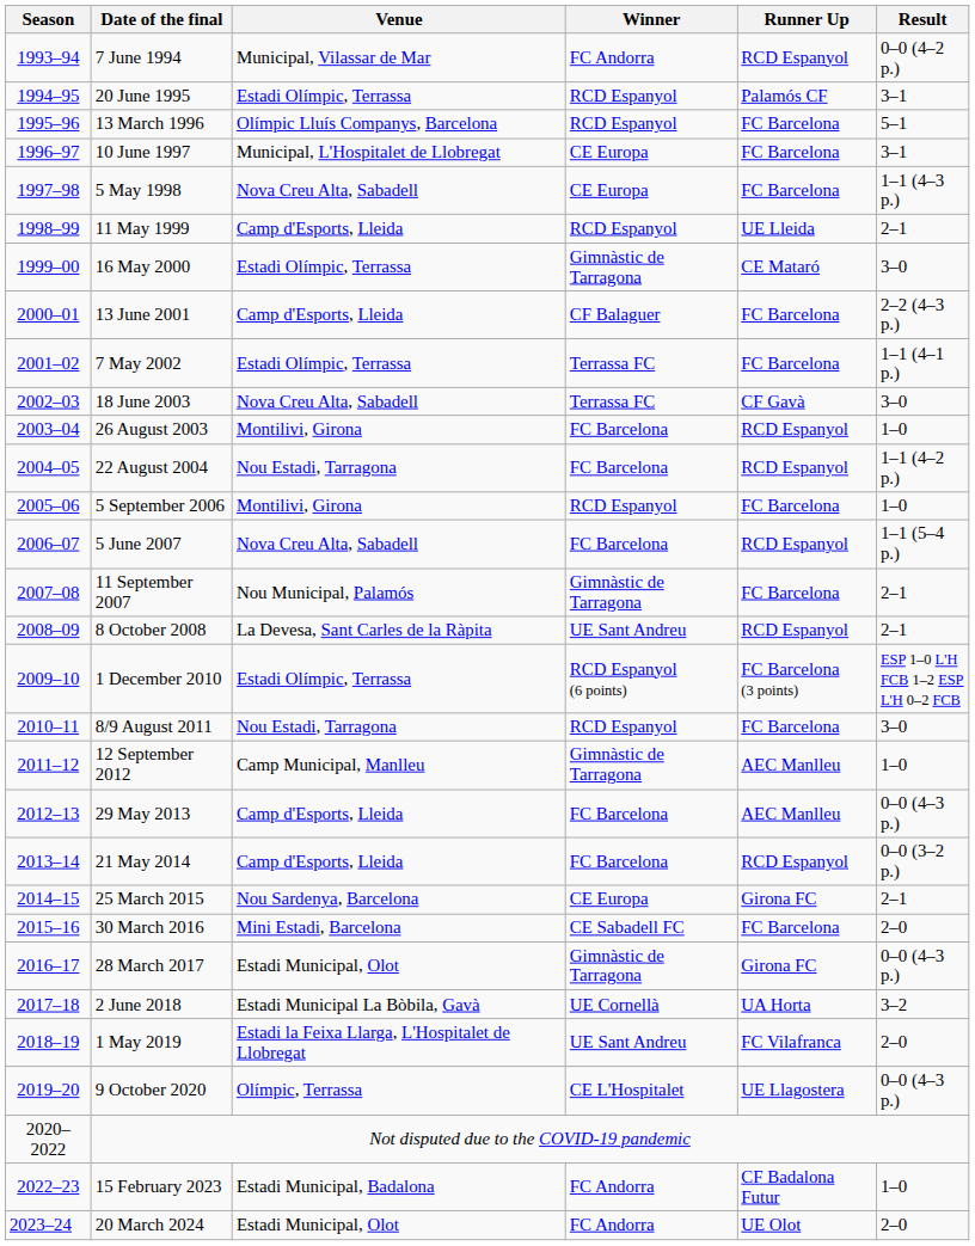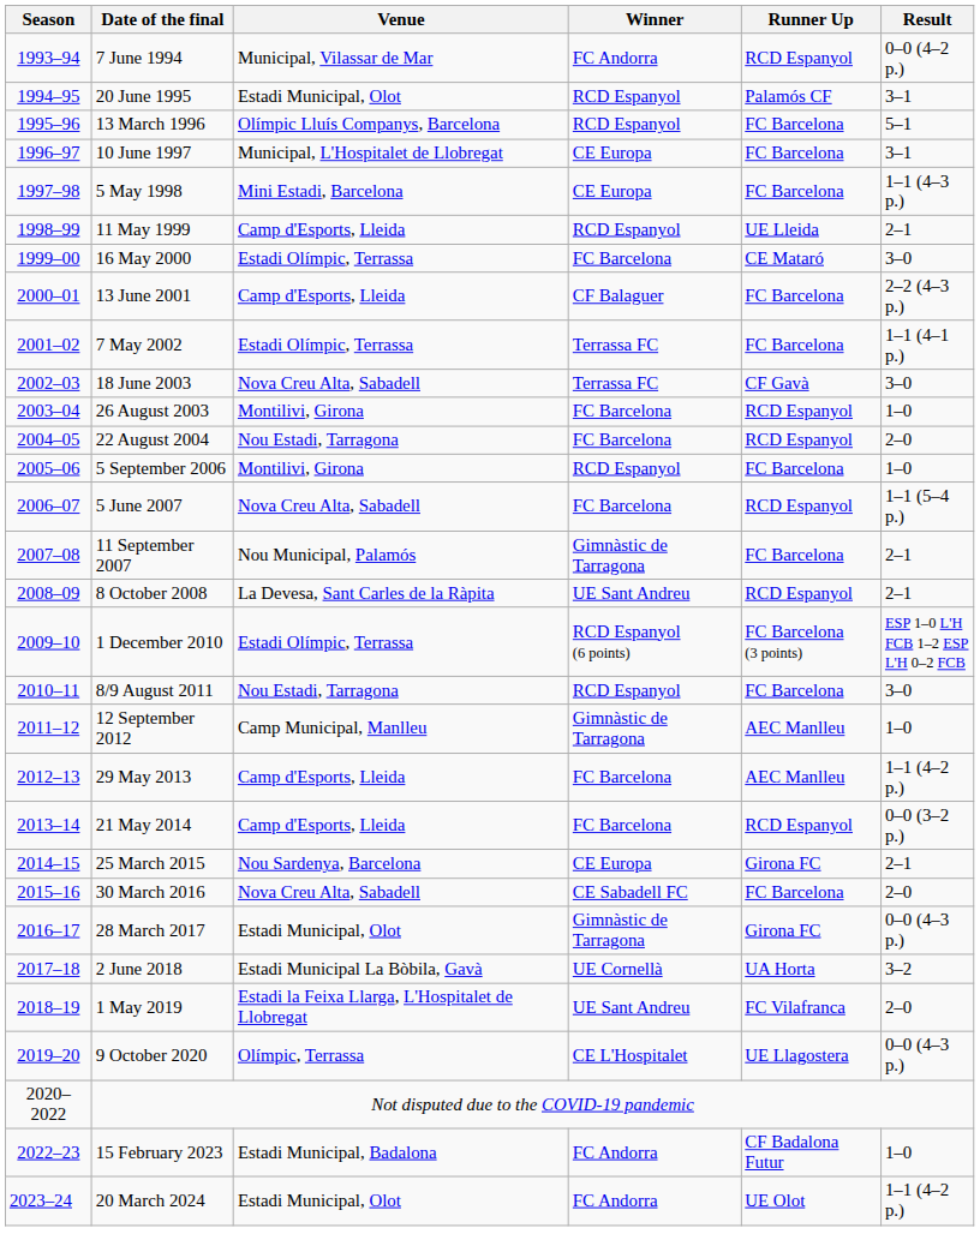 <table class="wikitable">
 <tr>
 <th>Season</th>
 <th>Date of the final</th>
 <th>Venue</th>
 <th>Winner</th>
 <th>Runner Up</th>
 <th>Result</th>
 </tr>
 <tr align="left">
 <td align="center"><a href='#'>1993–94</a></td>
 <td>7 June 1994</td>
 <td>Municipal, <a href='#'>Vilassar de Mar</a></td>
 <td><a href='#'>FC Andorra</a></td>
 <td><a href='#'>RCD Espanyol</a></td>
 <td>0–0 (4–2 p.)</td>
 </tr>
 <tr align="left">
 <td align="center"><a href='#'>1994–95</a></td>
 <td>20 June 1995</td>
-<td><a href='#'>Estadi Olímpic</a>, <a href='#'>Terrassa</a></td>
+<td>Estadi Municipal, <a href='#'>Olot</a></td>
 <td><a href='#'>RCD Espanyol</a></td>
 <td><a href='#'>Palamós CF</a></td>
 <td>3–1</td>
 </tr>
 <tr align="left">
 <td align="center"><a href='#'>1995–96</a></td>
 <td>13 March 1996</td>
 <td><a href='#'>Olímpic Lluís Companys</a>, <a href='#'>Barcelona</a></td>
 <td><a href='#'>RCD Espanyol</a></td>
 <td><a href='#'>FC Barcelona</a></td>
 <td>5–1</td>
 </tr>
 <tr align="left">
 <td align="center"><a href='#'>1996–97</a></td>
 <td>10 June 1997</td>
 <td>Municipal, <a href='#'>L'Hospitalet de Llobregat</a></td>
 <td><a href='#'>CE Europa</a></td>
 <td><a href='#'>FC Barcelona</a></td>
 <td>3–1</td>
 </tr>
 <tr align="left">
 <td align="center"><a href='#'>1997–98</a></td>
 <td>5 May 1998</td>
-<td><a href='#'>Nova Creu Alta</a>, <a href='#'>Sabadell</a></td>
+<td><a href='#'>Mini Estadi</a>, <a href='#'>Barcelona</a></td>
 <td><a href='#'>CE Europa</a></td>
 <td><a href='#'>FC Barcelona</a></td>
 <td>1–1 (4–3 p.)</td>
 </tr>
 <tr align="left">
 <td align="center"><a href='#'>1998–99</a></td>
 <td>11 May 1999</td>
 <td><a href='#'>Camp d'Esports</a>, <a href='#'>Lleida</a></td>
 <td><a href='#'>RCD Espanyol</a></td>
 <td><a href='#'>UE Lleida</a></td>
 <td>2–1</td>
 </tr>
 <tr align="left">
 <td align="center"><a href='#'>1999–00</a></td>
 <td>16 May 2000</td>
 <td><a href='#'>Estadi Olímpic</a>, <a href='#'>Terrassa</a></td>
-<td><a href='#'>Gimnàstic de Tarragona</a></td>
+<td><a href='#'>FC Barcelona</a></td>
 <td><a href='#'>CE Mataró</a></td>
 <td>3–0</td>
 </tr>
 <tr align="left">
 <td align="center"><a href='#'>2000–01</a></td>
 <td>13 June 2001</td>
 <td><a href='#'>Camp d'Esports</a>, <a href='#'>Lleida</a></td>
 <td><a href='#'>CF Balaguer</a></td>
 <td><a href='#'>FC Barcelona</a></td>
 <td>2–2 (4–3 p.)</td>
 </tr>
 <tr align="left">
 <td align="center"><a href='#'>2001–02</a></td>
 <td>7 May 2002</td>
 <td><a href='#'>Estadi Olímpic</a>, <a href='#'>Terrassa</a></td>
 <td><a href='#'>Terrassa FC</a></td>
 <td><a href='#'>FC Barcelona</a></td>
 <td>1–1 (4–1 p.)</td>
 </tr>
 <tr align="left">
 <td align="center"><a href='#'>2002–03</a></td>
 <td>18 June 2003</td>
 <td><a href='#'>Nova Creu Alta</a>, <a href='#'>Sabadell</a></td>
 <td><a href='#'>Terrassa FC</a></td>
 <td><a href='#'>CF Gavà</a></td>
 <td>3–0</td>
 </tr>
 <tr align="left">
 <td align="center"><a href='#'>2003–04</a></td>
 <td>26 August 2003</td>
 <td><a href='#'>Montilivi</a>, <a href='#'>Girona</a></td>
 <td><a href='#'>FC Barcelona</a></td>
 <td><a href='#'>RCD Espanyol</a></td>
 <td>1–0</td>
 </tr>
 <tr align="left">
 <td align="center"><a href='#'>2004–05</a></td>
 <td>22 August 2004</td>
 <td><a href='#'>Nou Estadi</a>, <a href='#'>Tarragona</a></td>
 <td><a href='#'>FC Barcelona</a></td>
 <td><a href='#'>RCD Espanyol</a></td>
-<td>1–1 (4–2 p.)</td>
+<td>2–0</td>
 </tr>
 <tr align="left">
 <td align="center"><a href='#'>2005–06</a></td>
 <td>5 September 2006</td>
 <td><a href='#'>Montilivi</a>, <a href='#'>Girona</a></td>
 <td><a href='#'>RCD Espanyol</a></td>
 <td><a href='#'>FC Barcelona</a></td>
 <td>1–0</td>
 </tr>
 <tr align="left">
 <td align="center"><a href='#'>2006–07</a></td>
 <td>5 June 2007</td>
 <td><a href='#'>Nova Creu Alta</a>, <a href='#'>Sabadell</a></td>
 <td><a href='#'>FC Barcelona</a></td>
 <td><a href='#'>RCD Espanyol</a></td>
 <td>1–1 (5–4 p.)</td>
 </tr>
 <tr align="left">
 <td align="center"><a href='#'>2007–08</a></td>
 <td>11 September 2007</td>
 <td>Nou Municipal, <a href='#'>Palamós</a></td>
 <td><a href='#'>Gimnàstic de Tarragona</a></td>
 <td><a href='#'>FC Barcelona</a></td>
 <td>2–1</td>
 </tr>
 <tr align="left">
 <td align="center"><a href='#'>2008–09</a></td>
 <td>8 October 2008</td>
 <td>La Devesa, <a href='#'>Sant Carles de la Ràpita</a></td>
 <td><a href='#'>UE Sant Andreu</a></td>
 <td><a href='#'>RCD Espanyol</a></td>
 <td>2–1</td>
 </tr>
 <tr>
 <td align="center"><a href='#'>2009–10</a></td>
 <td>1 December 2010</td>
 <td><a href='#'>Estadi Olímpic</a>, <a href='#'>Terrassa</a></td>
 <td><a href='#'>RCD Espanyol</a><br><small>(6 points)</small></td>
 <td><a href='#'>FC Barcelona</a><br><small>(3 points)</small></td>
 <td><small><a href='#'>ESP</a> 1–0 <a href='#'>L'H</a><br><a href='#'>FCB</a> 1–2 <a href='#'>ESP</a><br><a href='#'>L'H</a> 0–2 <a href='#'>FCB</a></small></td>
 </tr>
 <tr align="left">
 <td align="center"><a href='#'>2010–11</a></td>
 <td>8/9 August 2011</td>
 <td><a href='#'>Nou Estadi</a>, <a href='#'>Tarragona</a></td>
 <td><a href='#'>RCD Espanyol</a></td>
 <td><a href='#'>FC Barcelona</a></td>
 <td>3–0</td>
 </tr>
 <tr>
 <td align="center"><a href='#'>2011–12</a></td>
 <td>12 September 2012</td>
 <td>Camp Municipal, <a href='#'>Manlleu</a></td>
 <td><a href='#'>Gimnàstic de Tarragona</a></td>
 <td><a href='#'>AEC Manlleu</a></td>
 <td>1–0</td>
 </tr>
 <tr>
 <td align="center"><a href='#'>2012–13</a></td>
 <td>29 May 2013</td>
 <td><a href='#'>Camp d'Esports</a>, <a href='#'>Lleida</a></td>
 <td><a href='#'>FC Barcelona</a></td>
 <td><a href='#'>AEC Manlleu</a></td>
-<td>0–0 (4–3 p.)</td>
+<td>1–1 (4–2 p.)</td>
 </tr>
 <tr>
 <td align="center"><a href='#'>2013–14</a></td>
 <td>21 May 2014</td>
 <td><a href='#'>Camp d'Esports</a>, <a href='#'>Lleida</a></td>
 <td><a href='#'>FC Barcelona</a></td>
 <td><a href='#'>RCD Espanyol</a></td>
 <td>0–0 (3–2 p.)</td>
 </tr>
 <tr>
 <td align="center"><a href='#'>2014–15</a></td>
 <td>25 March 2015</td>
 <td><a href='#'>Nou Sardenya</a>, <a href='#'>Barcelona</a></td>
 <td><a href='#'>CE Europa</a></td>
 <td><a href='#'>Girona FC</a></td>
 <td>2–1</td>
 </tr>
 <tr>
 <td align="center"><a href='#'>2015–16</a></td>
 <td>30 March 2016</td>
-<td><a href='#'>Mini Estadi</a>, <a href='#'>Barcelona</a></td>
+<td><a href='#'>Nova Creu Alta</a>, <a href='#'>Sabadell</a></td>
 <td><a href='#'>CE Sabadell FC</a></td>
 <td><a href='#'>FC Barcelona</a></td>
 <td>2–0</td>
 </tr>
 <tr>
 <td align="center"><a href='#'>2016–17</a></td>
 <td>28 March 2017</td>
 <td>Estadi Municipal, <a href='#'>Olot</a></td>
 <td><a href='#'>Gimnàstic de Tarragona</a></td>
 <td><a href='#'>Girona FC</a></td>
 <td>0–0 (4–3 p.)</td>
 </tr>
 <tr>
 <td align="center"><a href='#'>2017–18</a></td>
 <td>2 June 2018</td>
 <td>Estadi Municipal La Bòbila, <a href='#'>Gavà</a></td>
 <td><a href='#'>UE Cornellà</a></td>
 <td><a href='#'>UA Horta</a></td>
 <td>3–2</td>
 </tr>
 <tr>
 <td align="center"><a href='#'>2018–19</a></td>
 <td>1 May 2019</td>
 <td><a href='#'>Estadi la Feixa Llarga</a>, <a href='#'>L'Hospitalet de Llobregat</a></td>
 <td><a href='#'>UE Sant Andreu</a></td>
 <td><a href='#'>FC Vilafranca</a></td>
 <td>2–0</td>
 </tr>
 <tr>
 <td align="center"><a href='#'>2019–20</a></td>
 <td>9 October 2020</td>
 <td><a href='#'>Olímpic</a>, <a href='#'>Terrassa</a></td>
 <td><a href='#'>CE L'Hospitalet</a></td>
 <td><a href='#'>UE Llagostera</a></td>
 <td>0–0 (4–3 p.)</td>
 </tr>
 <tr align="center" ||  || || || ||>
 <td>2020–2022</td>
 <td colspan=6><em>Not disputed due to the <a href='#'>COVID-19 pandemic</a></em></td>
 </tr>
 <tr>
 <td align="center"><a href='#'>2022–23</a></td>
 <td>15 February 2023</td>
 <td>Estadi Municipal, <a href='#'>Badalona</a></td>
 <td><a href='#'>FC Andorra</a></td>
 <td><a href='#'>CF Badalona Futur</a></td>
 <td>1–0</td>
 </tr>
 <tr>
 <td><a href='#'>2023–24</a></td>
 <td>20 March 2024</td>
 <td>Estadi Municipal, <a href='#'>Olot</a></td>
 <td><a href='#'>FC Andorra</a></td>
 <td><a href='#'>UE Olot</a></td>
-<td>2–0</td>
+<td>1–1 (4–2 p.)</td>
 </tr>
 </table>
